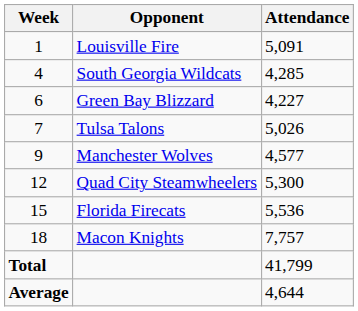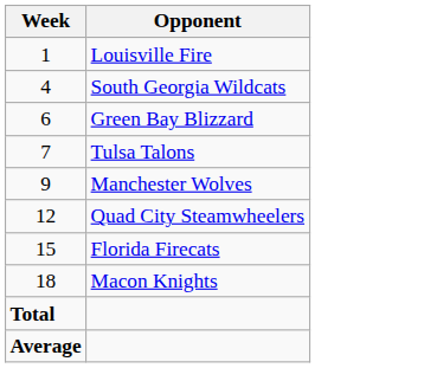 <table class="wikitable" align="center">
 <tr>
 <th>Week</th>
 <th>Opponent</th>
-<th>Attendance</th>
 </tr>
 <tr>
 <td align="center">1</td>
 <td><a href='#'>Louisville Fire</a></td>
-<td>5,091</td>
 </tr>
 <tr>
 <td align="center">4</td>
 <td><a href='#'>South Georgia Wildcats</a></td>
-<td>4,285</td>
 </tr>
 <tr>
 <td align="center">6</td>
 <td><a href='#'>Green Bay Blizzard</a></td>
-<td>4,227</td>
 </tr>
 <tr>
 <td align="center">7</td>
 <td><a href='#'>Tulsa Talons</a></td>
-<td>5,026</td>
 </tr>
 <tr>
 <td align="center">9</td>
 <td><a href='#'>Manchester Wolves</a></td>
-<td>4,577</td>
 </tr>
 <tr>
 <td align="center">12</td>
 <td><a href='#'>Quad City Steamwheelers</a></td>
-<td>5,300</td>
 </tr>
 <tr>
 <td align="center">15</td>
 <td><a href='#'>Florida Firecats</a></td>
-<td>5,536</td>
 </tr>
 <tr>
 <td align="center">18</td>
 <td><a href='#'>Macon Knights</a></td>
-<td>7,757</td>
 </tr>
 <tr>
 <td><strong>Total</strong></td>
 <td></td>
-<td>41,799</td>
 </tr>
 <tr>
 <td><strong>Average</strong></td>
 <td></td>
-<td>4,644</td>
 </tr>
 </table>
